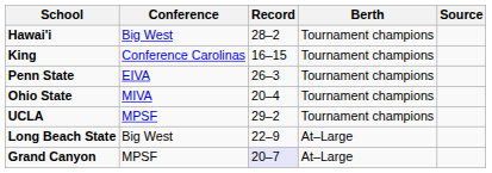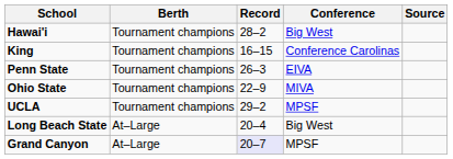 <table class="wikitable sortable plainrowheaders">
 <tr>
 <th scope="col">School</th>
+<th scope="col">Berth</th>
+<th scope="col">Record</th>
 <th scope="col">Conference</th>
-<th scope="col">Record</th>
-<th scope="col">Berth</th>
 <th scope="col">Source</th>
 </tr>
 <tr>
 <td style=><strong>Hawai'i</strong></td>
+<td>Tournament champions</td>
+<td>28–2</td>
 <td><a href='#'>Big West</a></td>
-<td>28–2</td>
-<td>Tournament champions</td>
 <td></td>
 </tr>
 <tr>
 <td style=><strong>King</strong></td>
+<td>Tournament champions</td>
+<td>16–15</td>
 <td><a href='#'>Conference Carolinas</a></td>
-<td>16–15</td>
-<td>Tournament champions</td>
 <td></td>
 </tr>
 <tr>
 <td style=><strong>Penn State</strong></td>
+<td>Tournament champions</td>
+<td>26–3</td>
 <td><a href='#'>EIVA</a></td>
-<td>26–3</td>
-<td>Tournament champions</td>
 <td></td>
 </tr>
 <tr>
 <td style=><strong>Ohio State</strong></td>
+<td>Tournament champions</td>
+<td>22–9</td>
 <td><a href='#'>MIVA</a></td>
-<td>20–4</td>
-<td>Tournament champions</td>
 <td></td>
 </tr>
 <tr>
 <td style=><strong>UCLA</strong></td>
+<td>Tournament champions</td>
+<td>29–2</td>
 <td><a href='#'>MPSF</a></td>
-<td>29–2</td>
-<td>Tournament champions</td>
 <td></td>
 </tr>
 <tr>
 <td style=><strong>Long Beach State</strong></td>
+<td>At–Large</td>
+<td>20–4</td>
 <td>Big West</td>
-<td>22–9</td>
-<td>At–Large</td>
 <td></td>
 </tr>
 <tr>
 <td style=><strong>Grand Canyon</strong></td>
+<td>At–Large</td>
+<td style="background: lavender;">20–7</td>
 <td>MPSF</td>
-<td style="background: lavender;">20–7</td>
-<td>At–Large</td>
 <td></td>
 </tr>
 </table>
